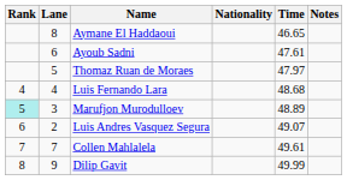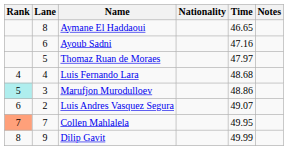 <table class="wikitable sortable" style="text-align:center">
 <tr>
 <th>Rank</th>
 <th>Lane</th>
 <th>Name</th>
 <th>Nationality</th>
 <th>Time</th>
 <th>Notes</th>
 </tr>
 <tr>
 <td></td>
 <td>8</td>
 <td align="left"><a href='#'>Aymane El Haddaoui</a></td>
 <td align="left"></td>
 <td>46.65</td>
 <td><strong></strong></td>
 </tr>
 <tr>
 <td></td>
 <td>6</td>
 <td align="left"><a href='#'>Ayoub Sadni</a></td>
 <td align="left"></td>
-<td>47.61</td>
+<td>47.16</td>
 <td></td>
 </tr>
 <tr>
 <td></td>
 <td>5</td>
 <td align="left"><a href='#'>Thomaz Ruan de Moraes</a></td>
 <td align="left"></td>
 <td>47.97</td>
 <td></td>
 </tr>
 <tr>
 <td>4</td>
 <td>4</td>
 <td align="left"><a href='#'>Luis Fernando Lara</a></td>
 <td align="left"></td>
 <td>48.68</td>
 <td></td>
 </tr>
 <tr>
 <td style="background: paleturquoise;">5</td>
 <td>3</td>
 <td align="left"><a href='#'>Marufjon Murodulloev</a></td>
 <td align="left"></td>
-<td>48.89</td>
+<td>48.86</td>
 <td></td>
 </tr>
 <tr>
 <td>6</td>
 <td>2</td>
 <td align="left"><a href='#'>Luis Andres Vasquez Segura</a></td>
 <td align="left"></td>
 <td>49.07</td>
 <td></td>
 </tr>
 <tr>
-<td>7</td>
+<td style="background: lightsalmon;">7</td>
 <td>7</td>
 <td align="left"><a href='#'>Collen Mahlalela</a></td>
 <td align="left"></td>
-<td>49.61</td>
+<td>49.95</td>
 <td></td>
 </tr>
 <tr>
 <td>8</td>
 <td>9</td>
 <td align="left"><a href='#'>Dilip Gavit</a></td>
 <td align="left"></td>
 <td>49.99</td>
 <td></td>
 </tr>
 </table>
